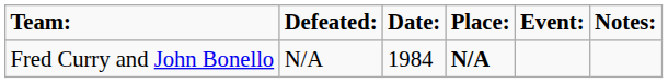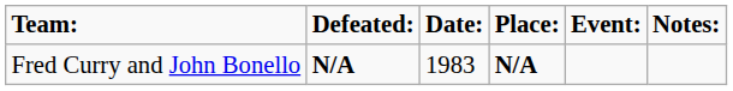 <table class="wikitable">
 <tr style="background: #EEEFF;">
 <td><strong>Team:</strong></td>
 <td><strong>Defeated:</strong></td>
 <td><strong>Date:</strong></td>
 <td><strong>Place:</strong></td>
 <td><strong>Event:</strong></td>
 <td><strong>Notes:</strong></td>
 </tr>
 <tr>
 <td>Fred Curry and <a href='#'>John Bonello</a></td>
-<td>N/A</td>
-<td>1984</td>
+<td><strong>N/A</strong></td>
+<td>1983</td>
 <td><strong>N/A</strong></td>
 <td></td>
 <td></td>
 </tr>
 </table>
